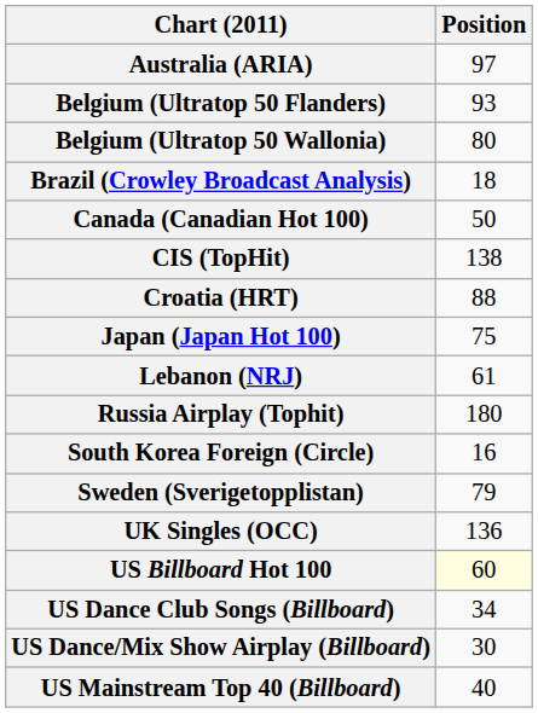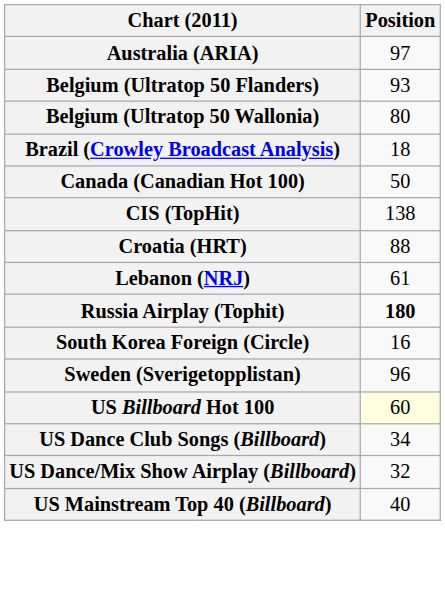 <table class="wikitable sortable plainrowheaders" style="text-align:center">
 <tr>
 <th scope="col">Chart (2011)</th>
 <th scope="col">Position</th>
 </tr>
 <tr>
 <th scope="row">Australia (ARIA)</th>
 <td>97</td>
 </tr>
 <tr>
 <th scope="row">Belgium (Ultratop 50 Flanders)</th>
 <td>93</td>
 </tr>
 <tr>
 <th scope="row">Belgium (Ultratop 50 Wallonia)</th>
 <td>80</td>
 </tr>
 <tr>
 <th scope="row">Brazil (<a href='#'>Crowley Broadcast Analysis</a>)</th>
 <td>18</td>
 </tr>
 <tr>
 <th scope="row">Canada (Canadian Hot 100)</th>
 <td>50</td>
 </tr>
 <tr>
 <th scope="row">CIS (TopHit)</th>
 <td style="text-align:center;">138</td>
 </tr>
 <tr>
 <th scope="row">Croatia (HRT)</th>
 <td>88</td>
 </tr>
 <tr>
-<th scope="row">Japan (<a href='#'>Japan Hot 100</a>)</th>
-<td>75</td>
-</tr>
-<tr>
 <th scope="row">Lebanon (<a href='#'>NRJ</a>)</th>
 <td>61</td>
 </tr>
 <tr>
 <th scope="row">Russia Airplay (Tophit)</th>
-<td>180</td>
+<td><strong>180</strong></td>
 </tr>
 <tr>
 <th scope="row">South Korea Foreign (Circle)</th>
 <td>16</td>
 </tr>
 <tr>
 <th scope="row">Sweden (Sverigetopplistan)</th>
-<td>79</td>
-</tr>
-<tr>
-<th scope="row">UK Singles (OCC)</th>
-<td>136</td>
+<td>96</td>
 </tr>
 <tr>
 <th scope="row">US <em>Billboard</em> Hot 100</th>
 <td style="background: lightyellow;">60</td>
 </tr>
 <tr>
 <th scope="row">US Dance Club Songs (<em>Billboard</em>)</th>
 <td>34</td>
 </tr>
 <tr>
 <th scope="row">US Dance/Mix Show Airplay (<em>Billboard</em>)</th>
-<td>30</td>
+<td>32</td>
 </tr>
 <tr>
 <th scope="row">US Mainstream Top 40 (<em>Billboard</em>)</th>
 <td>40</td>
 </tr>
 </table>
